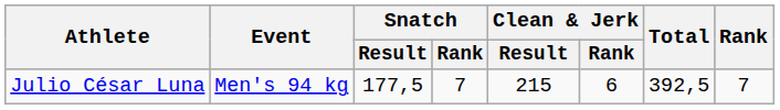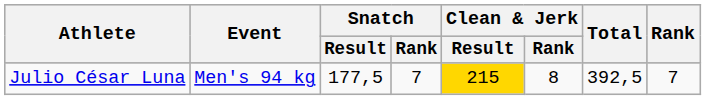 <table class="wikitable" style="font-size:90%">
 <tr>
 <th rowspan="2">Athlete</th>
 <th rowspan="2">Event</th>
 <th colspan="2">Snatch</th>
 <th colspan="2">Clean & Jerk</th>
 <th rowspan="2">Total</th>
 <th rowspan="2">Rank</th>
 </tr>
 <tr style="font-size:95%">
 <th>Result</th>
 <th>Rank</th>
 <th>Result</th>
 <th>Rank</th>
 </tr>
 <tr align=center>
 <td align=left><a href='#'>Julio César Luna</a></td>
 <td align=left><a href='#'>Men's 94 kg</a></td>
 <td>177,5</td>
 <td>7</td>
-<td>215</td>
-<td>6</td>
+<td style="background: gold;">215</td>
+<td>8</td>
 <td>392,5</td>
 <td>7</td>
 </tr>
 </table>
